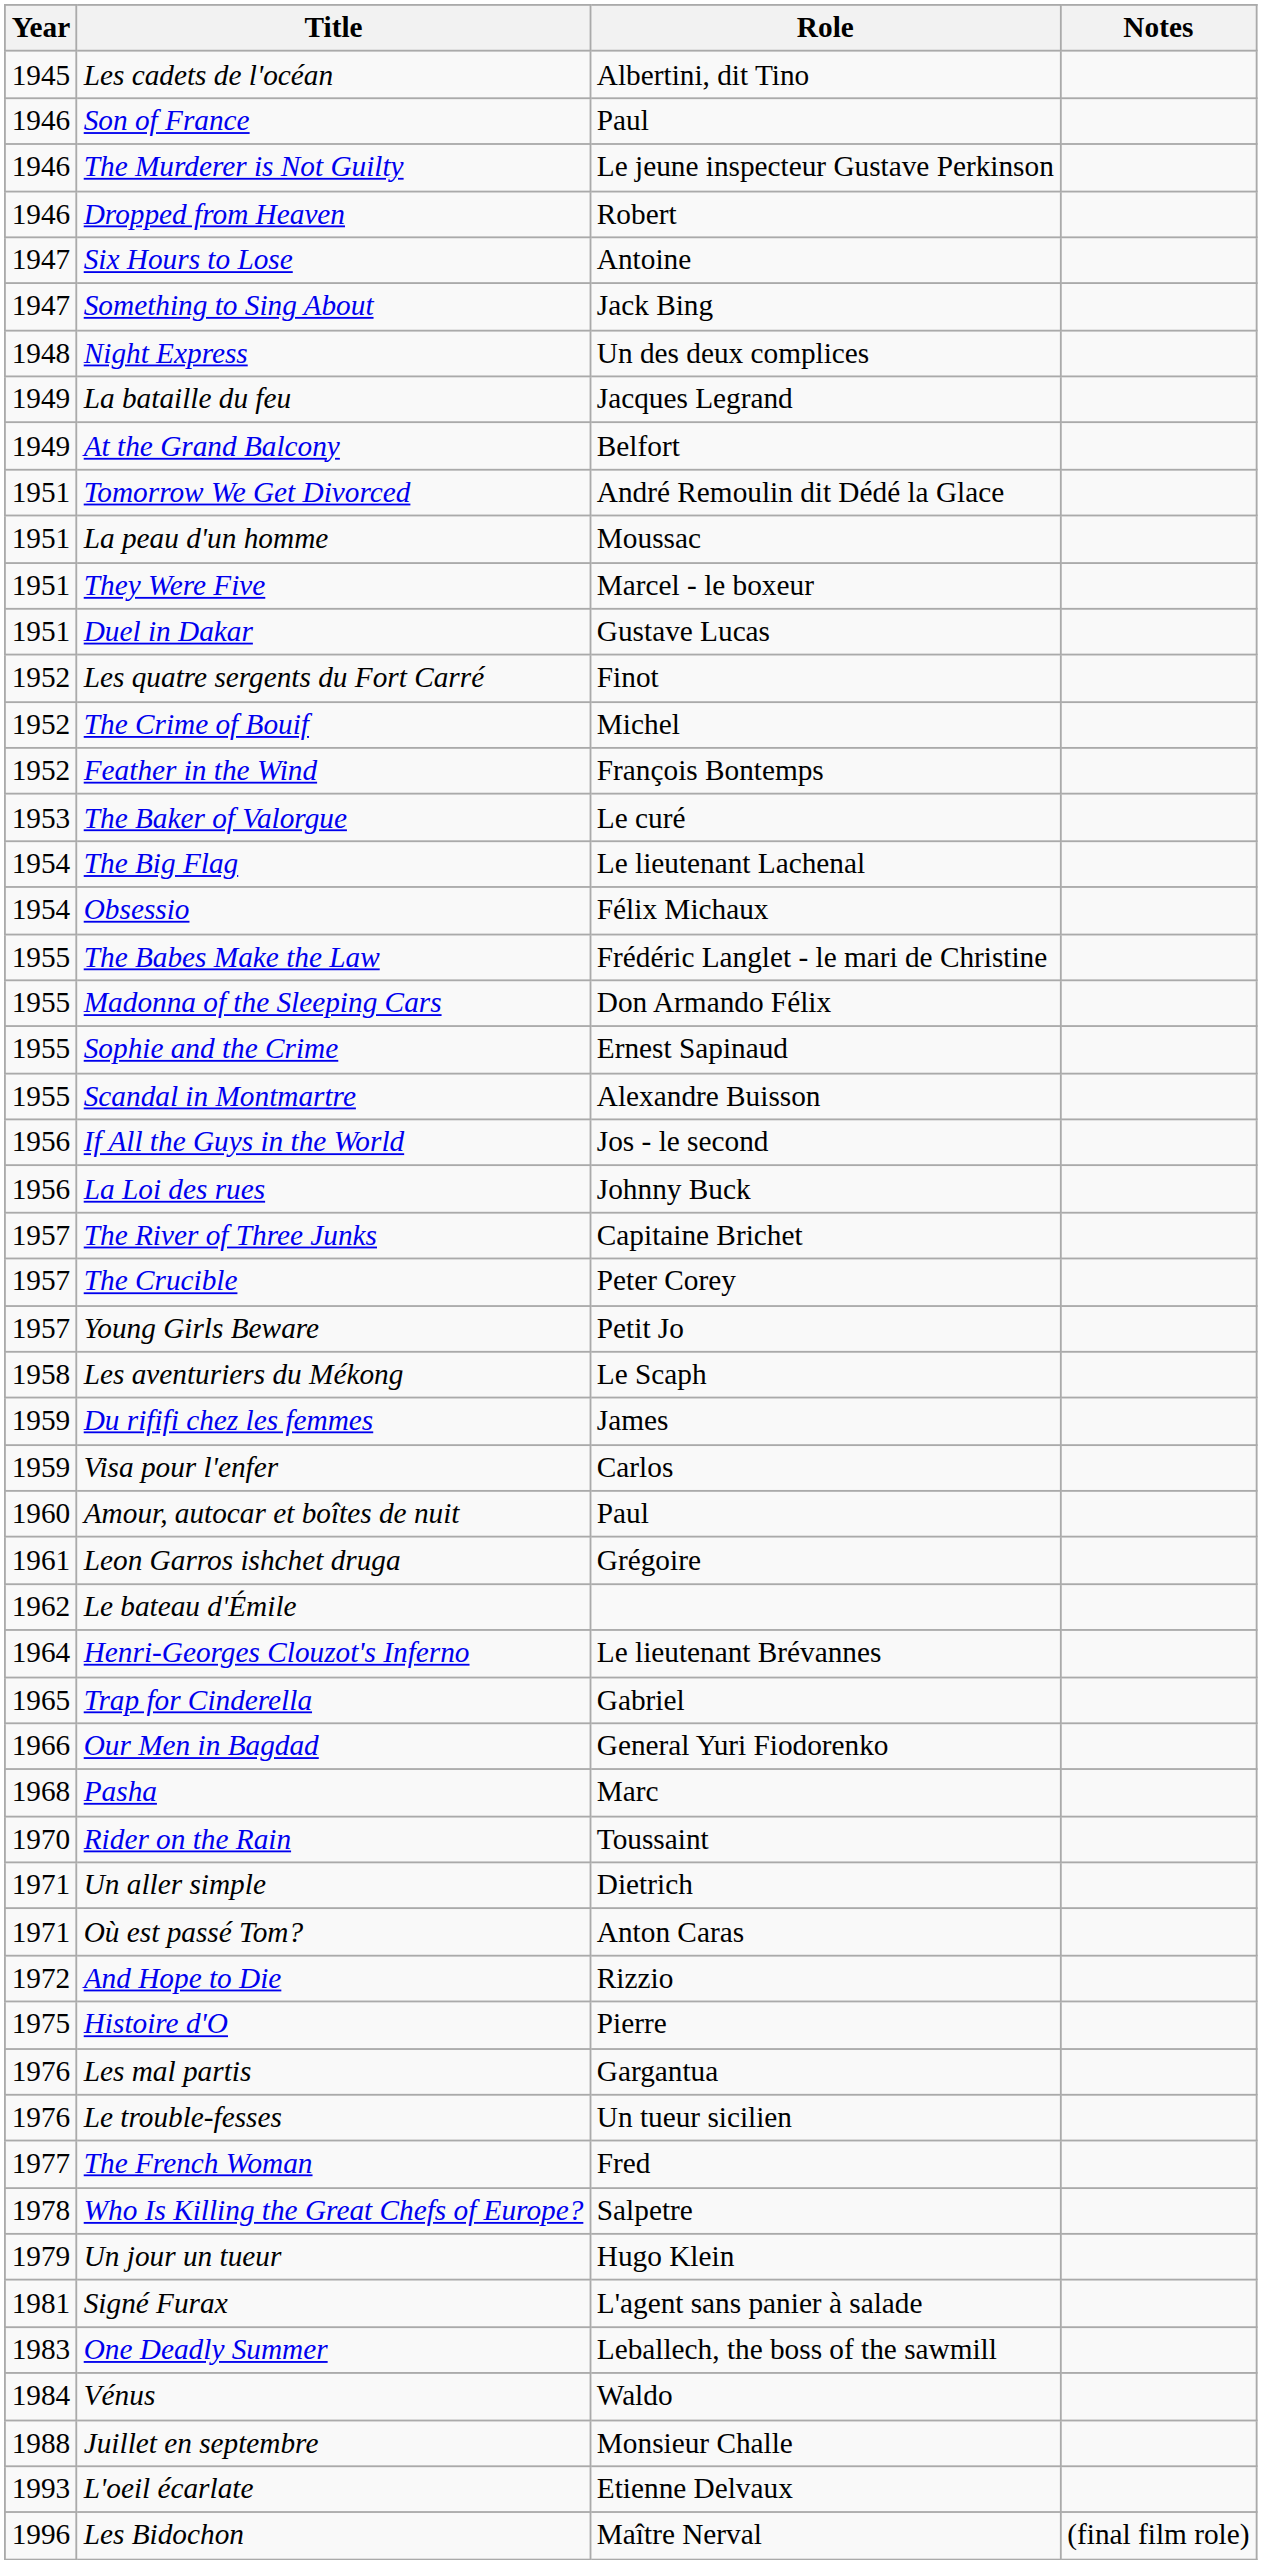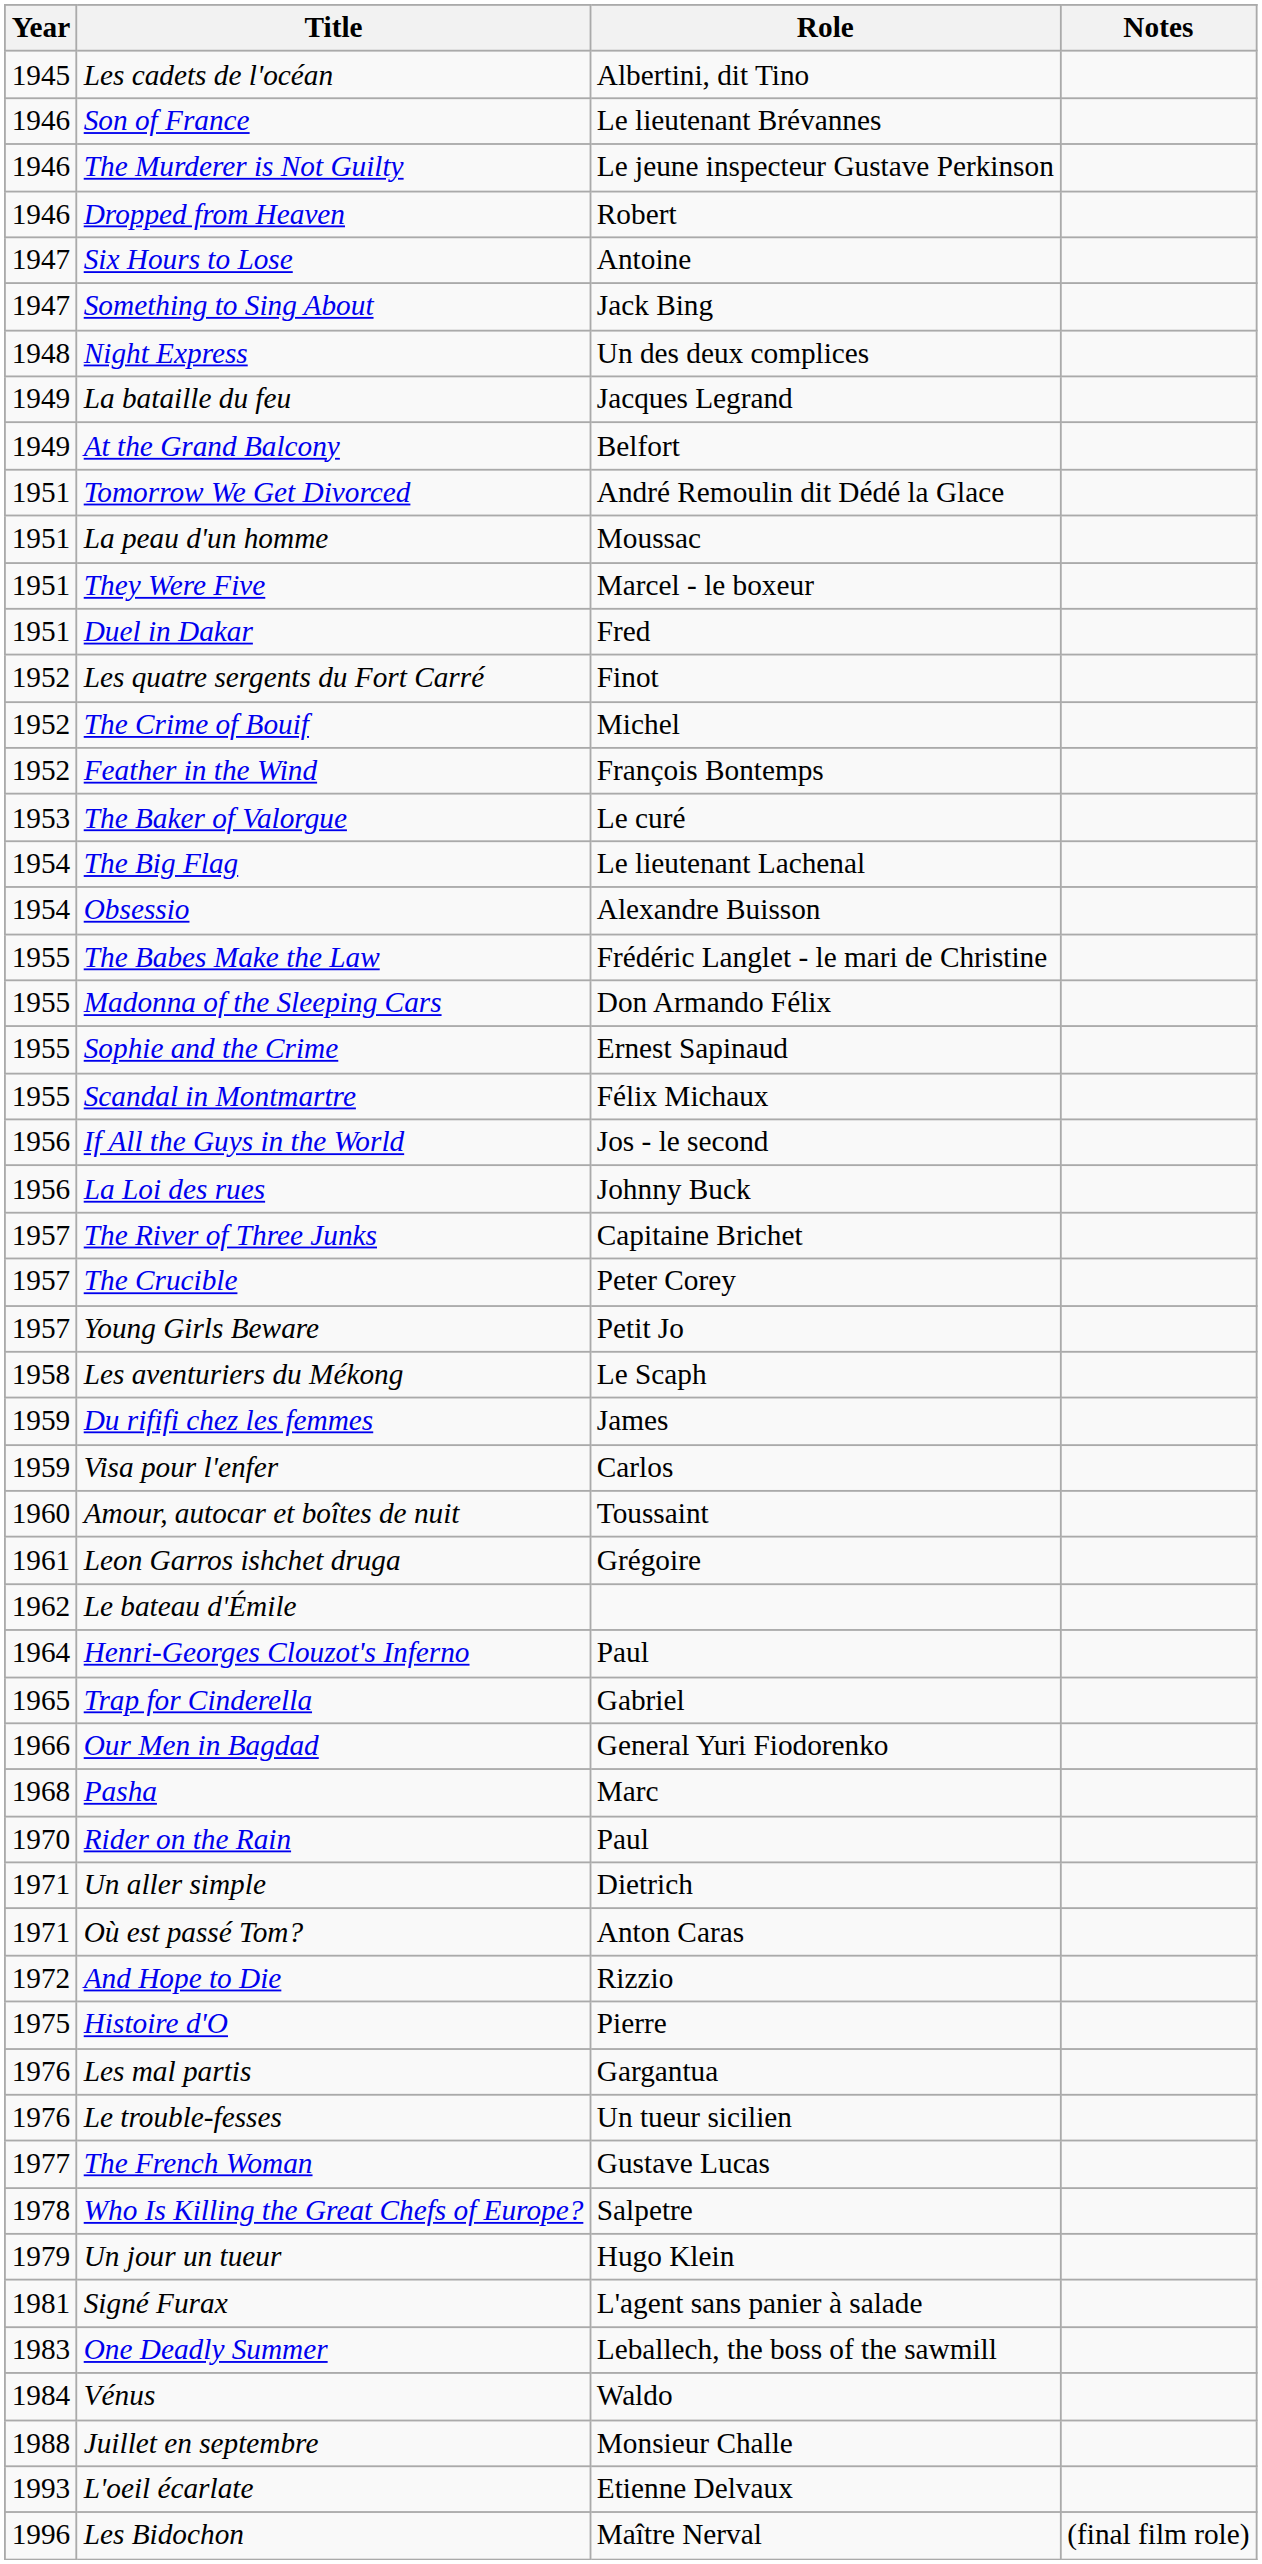 <table class="wikitable sortable">
 <tr>
 <th>Year</th>
 <th>Title</th>
 <th>Role</th>
 <th class="unsortable">Notes</th>
 </tr>
 <tr>
 <td>1945</td>
 <td><em>Les cadets de l'océan</em></td>
 <td>Albertini, dit Tino</td>
 <td></td>
 </tr>
 <tr>
 <td>1946</td>
 <td><em><a href='#'>Son of France</a></em></td>
-<td>Paul</td>
+<td>Le lieutenant Brévannes</td>
 <td></td>
 </tr>
 <tr>
 <td>1946</td>
 <td><em><a href='#'>The Murderer is Not Guilty</a></em></td>
 <td>Le jeune inspecteur Gustave Perkinson</td>
 <td></td>
 </tr>
 <tr>
 <td>1946</td>
 <td><em><a href='#'>Dropped from Heaven</a></em></td>
 <td>Robert</td>
 <td></td>
 </tr>
 <tr>
 <td>1947</td>
 <td><em><a href='#'>Six Hours to Lose</a></em></td>
 <td>Antoine</td>
 <td></td>
 </tr>
 <tr>
 <td>1947</td>
 <td><em><a href='#'>Something to Sing About</a></em></td>
 <td>Jack Bing</td>
 <td></td>
 </tr>
 <tr>
 <td>1948</td>
 <td><em><a href='#'>Night Express</a></em></td>
 <td>Un des deux complices</td>
 <td></td>
 </tr>
 <tr>
 <td>1949</td>
 <td><em>La bataille du feu</em></td>
 <td>Jacques Legrand</td>
 <td></td>
 </tr>
 <tr>
 <td>1949</td>
 <td><em><a href='#'>At the Grand Balcony</a></em></td>
 <td>Belfort</td>
 <td></td>
 </tr>
 <tr>
 <td>1951</td>
 <td><em><a href='#'>Tomorrow We Get Divorced</a></em></td>
 <td>André Remoulin dit Dédé la Glace</td>
 <td></td>
 </tr>
 <tr>
 <td>1951</td>
 <td><em>La peau d'un homme</em></td>
 <td>Moussac</td>
 <td></td>
 </tr>
 <tr>
 <td>1951</td>
 <td><em><a href='#'>They Were Five</a></em></td>
 <td>Marcel - le boxeur</td>
 <td></td>
 </tr>
 <tr>
 <td>1951</td>
 <td><em><a href='#'>Duel in Dakar</a></em></td>
-<td>Gustave Lucas</td>
+<td>Fred</td>
 <td></td>
 </tr>
 <tr>
 <td>1952</td>
 <td><em>Les quatre sergents du Fort Carré</em></td>
 <td>Finot</td>
 <td></td>
 </tr>
 <tr>
 <td>1952</td>
 <td><em><a href='#'>The Crime of Bouif</a></em></td>
 <td>Michel</td>
 <td></td>
 </tr>
 <tr>
 <td>1952</td>
 <td><em><a href='#'>Feather in the Wind</a></em></td>
 <td>François Bontemps</td>
 <td></td>
 </tr>
 <tr>
 <td>1953</td>
 <td><em><a href='#'>The Baker of Valorgue</a></em></td>
 <td>Le curé</td>
 <td></td>
 </tr>
 <tr>
 <td>1954</td>
 <td><em><a href='#'>The Big Flag</a></em></td>
 <td>Le lieutenant Lachenal</td>
 <td></td>
 </tr>
 <tr>
 <td>1954</td>
 <td><em><a href='#'>Obsessio</a></em></td>
-<td>Félix Michaux</td>
+<td>Alexandre Buisson</td>
 <td></td>
 </tr>
 <tr>
 <td>1955</td>
 <td><em><a href='#'>The Babes Make the Law</a></em></td>
 <td>Frédéric Langlet - le mari de Christine</td>
 <td></td>
 </tr>
 <tr>
 <td>1955</td>
 <td><em><a href='#'>Madonna of the Sleeping Cars</a></em></td>
 <td>Don Armando Félix</td>
 <td></td>
 </tr>
 <tr>
 <td>1955</td>
 <td><em><a href='#'>Sophie and the Crime</a></em></td>
 <td>Ernest Sapinaud</td>
 <td></td>
 </tr>
 <tr>
 <td>1955</td>
 <td><em><a href='#'>Scandal in Montmartre</a></em></td>
-<td>Alexandre Buisson</td>
+<td>Félix Michaux</td>
 <td></td>
 </tr>
 <tr>
 <td>1956</td>
 <td><em><a href='#'>If All the Guys in the World</a></em></td>
 <td>Jos - le second</td>
 <td></td>
 </tr>
 <tr>
 <td>1956</td>
 <td><em><a href='#'>La Loi des rues</a></em></td>
 <td>Johnny Buck</td>
 <td></td>
 </tr>
 <tr>
 <td>1957</td>
 <td><em><a href='#'>The River of Three Junks</a></em></td>
 <td>Capitaine Brichet</td>
 <td></td>
 </tr>
 <tr>
 <td>1957</td>
 <td><em><a href='#'>The Crucible</a></em></td>
 <td>Peter Corey</td>
 <td></td>
 </tr>
 <tr>
 <td>1957</td>
 <td><em>Young Girls Beware</em></td>
 <td>Petit Jo</td>
 <td></td>
 </tr>
 <tr>
 <td>1958</td>
 <td><em>Les aventuriers du Mékong</em></td>
 <td>Le Scaph</td>
 <td></td>
 </tr>
 <tr>
 <td>1959</td>
 <td><em><a href='#'>Du rififi chez les femmes</a></em></td>
 <td>James</td>
 <td></td>
 </tr>
 <tr>
 <td>1959</td>
 <td><em>Visa pour l'enfer</em></td>
 <td>Carlos</td>
 <td></td>
 </tr>
 <tr>
 <td>1960</td>
 <td><em>Amour, autocar et boîtes de nuit</em></td>
-<td>Paul</td>
+<td>Toussaint</td>
 <td></td>
 </tr>
 <tr>
 <td>1961</td>
 <td><em>Leon Garros ishchet druga</em></td>
 <td>Grégoire</td>
 <td></td>
 </tr>
 <tr>
 <td>1962</td>
 <td><em>Le bateau d'Émile</em></td>
 <td></td>
 <td></td>
 </tr>
 <tr>
 <td>1964</td>
 <td><em><a href='#'>Henri-Georges Clouzot's Inferno</a></em></td>
-<td>Le lieutenant Brévannes</td>
+<td>Paul</td>
 <td></td>
 </tr>
 <tr>
 <td>1965</td>
 <td><em><a href='#'>Trap for Cinderella</a></em></td>
 <td>Gabriel</td>
 <td></td>
 </tr>
 <tr>
 <td>1966</td>
 <td><em><a href='#'>Our Men in Bagdad</a></em></td>
 <td>General Yuri Fiodorenko</td>
 <td></td>
 </tr>
 <tr>
 <td>1968</td>
 <td><em><a href='#'>Pasha</a></em></td>
 <td>Marc</td>
 <td></td>
 </tr>
 <tr>
 <td>1970</td>
 <td><em><a href='#'>Rider on the Rain</a></em></td>
-<td>Toussaint</td>
+<td>Paul</td>
 <td></td>
 </tr>
 <tr>
 <td>1971</td>
 <td><em>Un aller simple</em></td>
 <td>Dietrich</td>
 <td></td>
 </tr>
 <tr>
 <td>1971</td>
 <td><em>Où est passé Tom?</em></td>
 <td>Anton Caras</td>
 <td></td>
 </tr>
 <tr>
 <td>1972</td>
 <td><em><a href='#'>And Hope to Die</a></em></td>
 <td>Rizzio</td>
 <td></td>
 </tr>
 <tr>
 <td>1975</td>
 <td><em><a href='#'>Histoire d'O</a></em></td>
 <td>Pierre</td>
 <td></td>
 </tr>
 <tr>
 <td>1976</td>
 <td><em>Les mal partis</em></td>
 <td>Gargantua</td>
 <td></td>
 </tr>
 <tr>
 <td>1976</td>
 <td><em>Le trouble-fesses</em></td>
 <td>Un tueur sicilien</td>
 <td></td>
 </tr>
 <tr>
 <td>1977</td>
 <td><em><a href='#'>The French Woman</a></em></td>
-<td>Fred</td>
+<td>Gustave Lucas</td>
 <td></td>
 </tr>
 <tr>
 <td>1978</td>
 <td><em><a href='#'>Who Is Killing the Great Chefs of Europe?</a></em></td>
 <td>Salpetre</td>
 <td></td>
 </tr>
 <tr>
 <td>1979</td>
 <td><em>Un jour un tueur</em></td>
 <td>Hugo Klein</td>
 <td></td>
 </tr>
 <tr>
 <td>1981</td>
 <td><em>Signé Furax</em></td>
 <td>L'agent sans panier à salade</td>
 <td></td>
 </tr>
 <tr>
 <td>1983</td>
 <td><em><a href='#'>One Deadly Summer</a></em></td>
 <td>Leballech, the boss of the sawmill</td>
 <td></td>
 </tr>
 <tr>
 <td>1984</td>
 <td><em>Vénus</em></td>
 <td>Waldo</td>
 <td></td>
 </tr>
 <tr>
 <td>1988</td>
 <td><em>Juillet en septembre</em></td>
 <td>Monsieur Challe</td>
 <td></td>
 </tr>
 <tr>
 <td>1993</td>
 <td><em>L'oeil écarlate</em></td>
 <td>Etienne Delvaux</td>
 <td></td>
 </tr>
 <tr>
 <td>1996</td>
 <td><em>Les Bidochon</em></td>
 <td>Maître Nerval</td>
 <td>(final film role)</td>
 </tr>
 </table>
